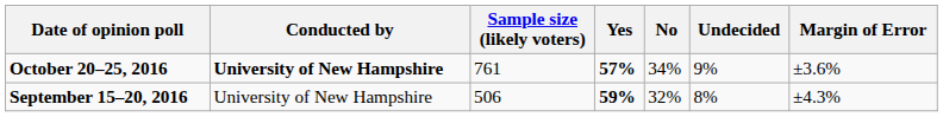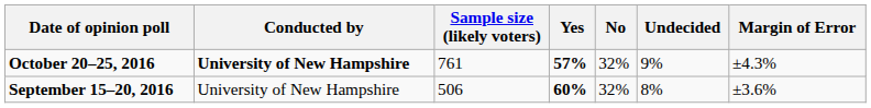 <table class="wikitable" style="width:825px;">
 <tr>
 <th>Date of opinion poll</th>
 <th>Conducted by</th>
 <th><a href='#'>Sample size</a><br>(likely voters)</th>
 <th>Yes</th>
 <th>No</th>
 <th>Undecided</th>
 <th>Margin of Error</th>
 </tr>
 <tr>
 <td><strong>October 20–25, 2016</strong></td>
 <td><strong>University of New Hampshire</strong></td>
 <td>761</td>
 <td><strong>57%</strong></td>
-<td>34%</td>
+<td>32%</td>
 <td>9%</td>
-<td>±3.6%</td>
+<td>±4.3%</td>
 </tr>
 <tr>
 <td><strong>September 15–20, 2016</strong></td>
 <td>University of New Hampshire</td>
 <td>506</td>
-<td><strong>59%</strong></td>
+<td><strong>60%</strong></td>
 <td>32%</td>
 <td>8%</td>
-<td>±4.3%</td>
+<td>±3.6%</td>
 </tr>
 </table>
